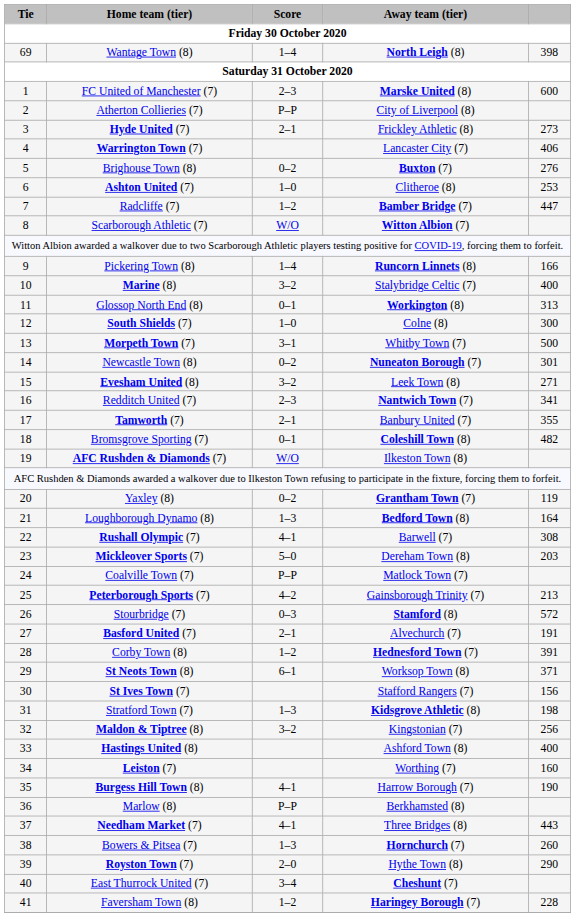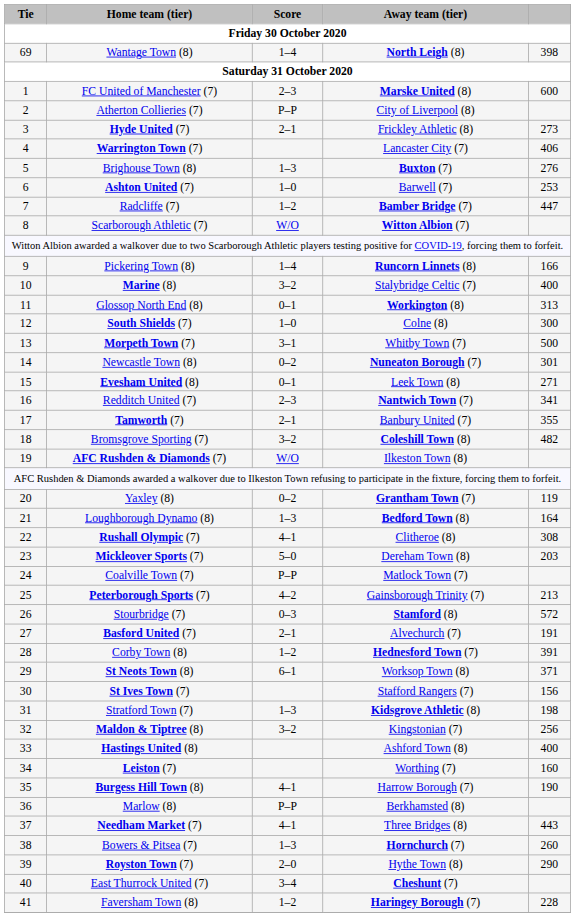 <table class="wikitable" style="width: 700px; background:WhiteSmoke; text-align:center; font-size:90%">
 <tr>
 <td scope="col" style="width:  7.50%; background:silver;"><strong>Tie</strong></td>
 <td scope="col" style="width: 36.25%; background:silver;"><strong>Home team (tier)</strong></td>
 <td scope="col" style="width: 12.50%; background:silver;"><strong>Score</strong></td>
 <td scope="col" style="width: 36.25%; background:silver;"><strong>Away team (tier)</strong></td>
 <td scope="col" style="width:  7.50%; background:silver;"><strong></strong></td>
 </tr>
 <tr>
 <td colspan="5" style= background:White><strong>Friday 30 October 2020</strong></td>
 </tr>
 <tr>
 <td>69</td>
 <td><a href='#'>Wantage Town</a> (8)</td>
 <td>1–4</td>
 <td><strong><a href='#'>North Leigh</a></strong> (8)</td>
 <td>398</td>
 </tr>
 <tr>
 <td colspan="5" style= background:White><strong>Saturday 31 October 2020</strong></td>
 </tr>
 <tr>
 <td>1</td>
 <td><a href='#'>FC United of Manchester</a> (7)</td>
 <td>2–3</td>
 <td><strong><a href='#'>Marske United</a></strong> (8)</td>
 <td>600</td>
 </tr>
 <tr>
 <td>2</td>
 <td><a href='#'>Atherton Collieries</a> (7)</td>
 <td>P–P</td>
 <td><a href='#'>City of Liverpool</a> (8)</td>
 <td></td>
 </tr>
 <tr>
 <td>3</td>
 <td><strong><a href='#'>Hyde United</a></strong> (7)</td>
 <td>2–1</td>
 <td><a href='#'>Frickley Athletic</a> (8)</td>
 <td>273</td>
 </tr>
 <tr>
 <td>4</td>
 <td><strong><a href='#'>Warrington Town</a></strong> (7)</td>
 <td></td>
 <td><a href='#'>Lancaster City</a> (7)</td>
 <td>406</td>
 </tr>
 <tr>
 <td>5</td>
 <td><a href='#'>Brighouse Town</a> (8)</td>
-<td>0–2</td>
+<td>1–3</td>
 <td><strong><a href='#'>Buxton</a></strong> (7)</td>
 <td>276</td>
 </tr>
 <tr>
 <td>6</td>
 <td><strong><a href='#'>Ashton United</a></strong> (7)</td>
 <td>1–0</td>
-<td><a href='#'>Clitheroe</a> (8)</td>
+<td><a href='#'>Barwell</a> (7)</td>
 <td>253</td>
 </tr>
 <tr>
 <td>7</td>
 <td><a href='#'>Radcliffe</a> (7)</td>
 <td>1–2</td>
 <td><strong><a href='#'>Bamber Bridge</a></strong> (7)</td>
 <td>447</td>
 </tr>
 <tr>
 <td>8</td>
 <td><a href='#'>Scarborough Athletic</a> (7)</td>
 <td><a href='#'>W/O</a></td>
 <td><strong><a href='#'>Witton Albion</a></strong> (7)</td>
 <td></td>
 </tr>
 <tr>
 <td colspan="5" style="background:GhostWhite; height:20px; text-align:center; font-size:90%">Witton Albion awarded a walkover due to two Scarborough Athletic players testing positive for <a href='#'>COVID-19</a>, forcing them to forfeit.</td>
 </tr>
 <tr>
 <td>9</td>
 <td><a href='#'>Pickering Town</a> (8)</td>
 <td>1–4</td>
 <td><strong><a href='#'>Runcorn Linnets</a></strong> (8)</td>
 <td>166</td>
 </tr>
 <tr>
 <td>10</td>
 <td><strong><a href='#'>Marine</a></strong> (8)</td>
 <td>3–2</td>
 <td><a href='#'>Stalybridge Celtic</a> (7)</td>
 <td>400</td>
 </tr>
 <tr>
 <td>11</td>
 <td><a href='#'>Glossop North End</a> (8)</td>
 <td>0–1</td>
 <td><strong><a href='#'>Workington</a></strong> (8)</td>
 <td>313</td>
 </tr>
 <tr>
 <td>12</td>
 <td><strong><a href='#'>South Shields</a></strong> (7)</td>
 <td>1–0</td>
 <td><a href='#'>Colne</a> (8)</td>
 <td>300</td>
 </tr>
 <tr>
 <td>13</td>
 <td><strong><a href='#'>Morpeth Town</a></strong> (7)</td>
 <td>3–1</td>
 <td><a href='#'>Whitby Town</a> (7)</td>
 <td>500</td>
 </tr>
 <tr>
 <td>14</td>
 <td><a href='#'>Newcastle Town</a> (8)</td>
 <td>0–2</td>
 <td><strong><a href='#'>Nuneaton Borough</a></strong> (7)</td>
 <td>301</td>
 </tr>
 <tr>
 <td>15</td>
 <td><strong><a href='#'>Evesham United</a></strong> (8)</td>
-<td>3–2</td>
+<td>0–1</td>
 <td><a href='#'>Leek Town</a> (8)</td>
 <td>271</td>
 </tr>
 <tr>
 <td>16</td>
 <td><a href='#'>Redditch United</a> (7)</td>
 <td>2–3</td>
 <td><strong><a href='#'>Nantwich Town</a></strong> (7)</td>
 <td>341</td>
 </tr>
 <tr>
 <td>17</td>
 <td><strong><a href='#'>Tamworth</a></strong> (7)</td>
 <td>2–1</td>
 <td><a href='#'>Banbury United</a> (7)</td>
 <td>355</td>
 </tr>
 <tr>
 <td>18</td>
 <td><a href='#'>Bromsgrove Sporting</a> (7)</td>
-<td>0–1</td>
+<td>3–2</td>
 <td><strong><a href='#'>Coleshill Town</a></strong> (8)</td>
 <td>482</td>
 </tr>
 <tr>
 <td>19</td>
 <td><strong><a href='#'>AFC Rushden & Diamonds</a></strong> (7)</td>
 <td><a href='#'>W/O</a></td>
 <td><a href='#'>Ilkeston Town</a> (8)</td>
 <td></td>
 </tr>
 <tr>
 <td colspan="5" style="background:GhostWhite; height:20px; text-align:center; font-size:90%">AFC Rushden & Diamonds awarded a walkover due to Ilkeston Town refusing to participate in the fixture, forcing them to forfeit.</td>
 </tr>
 <tr>
 <td>20</td>
 <td><a href='#'>Yaxley</a> (8)</td>
 <td>0–2</td>
 <td><strong><a href='#'>Grantham Town</a></strong> (7)</td>
 <td>119</td>
 </tr>
 <tr>
 <td>21</td>
 <td><a href='#'>Loughborough Dynamo</a> (8)</td>
 <td>1–3</td>
 <td><strong><a href='#'>Bedford Town</a></strong> (8)</td>
 <td>164</td>
 </tr>
 <tr>
 <td>22</td>
 <td><strong><a href='#'>Rushall Olympic</a></strong> (7)</td>
 <td>4–1</td>
-<td><a href='#'>Barwell</a> (7)</td>
+<td><a href='#'>Clitheroe</a> (8)</td>
 <td>308</td>
 </tr>
 <tr>
 <td>23</td>
 <td><strong><a href='#'>Mickleover Sports</a></strong> (7)</td>
 <td>5–0</td>
 <td><a href='#'>Dereham Town</a> (8)</td>
 <td>203</td>
 </tr>
 <tr>
 <td>24</td>
 <td><a href='#'>Coalville Town</a> (7)</td>
 <td>P–P</td>
 <td><a href='#'>Matlock Town</a> (7)</td>
 <td></td>
 </tr>
 <tr>
 <td>25</td>
 <td><strong><a href='#'>Peterborough Sports</a></strong> (7)</td>
 <td>4–2</td>
 <td><a href='#'>Gainsborough Trinity</a> (7)</td>
 <td>213</td>
 </tr>
 <tr>
 <td>26</td>
 <td><a href='#'>Stourbridge</a> (7)</td>
 <td>0–3</td>
 <td><strong><a href='#'>Stamford</a></strong> (8)</td>
 <td>572</td>
 </tr>
 <tr>
 <td>27</td>
 <td><strong><a href='#'>Basford United</a></strong> (7)</td>
 <td>2–1</td>
 <td><a href='#'>Alvechurch</a> (7)</td>
 <td>191</td>
 </tr>
 <tr>
 <td>28</td>
 <td><a href='#'>Corby Town</a> (8)</td>
 <td>1–2</td>
 <td><strong><a href='#'>Hednesford Town</a></strong> (7)</td>
 <td>391</td>
 </tr>
 <tr>
 <td>29</td>
 <td><strong><a href='#'>St Neots Town</a></strong> (8)</td>
 <td>6–1</td>
 <td><a href='#'>Worksop Town</a> (8)</td>
 <td>371</td>
 </tr>
 <tr>
 <td>30</td>
 <td><strong><a href='#'>St Ives Town</a></strong> (7)</td>
 <td></td>
 <td><a href='#'>Stafford Rangers</a> (7)</td>
 <td>156</td>
 </tr>
 <tr>
 <td>31</td>
 <td><a href='#'>Stratford Town</a> (7)</td>
 <td>1–3</td>
 <td><strong><a href='#'>Kidsgrove Athletic</a></strong> (8)</td>
 <td>198</td>
 </tr>
 <tr>
 <td>32</td>
 <td><strong><a href='#'>Maldon & Tiptree</a></strong> (8)</td>
 <td>3–2</td>
 <td><a href='#'>Kingstonian</a> (7)</td>
 <td>256</td>
 </tr>
 <tr>
 <td>33</td>
 <td><strong><a href='#'>Hastings United</a></strong> (8)</td>
 <td></td>
 <td><a href='#'>Ashford Town</a> (8)</td>
 <td>400</td>
 </tr>
 <tr>
 <td>34</td>
 <td><strong><a href='#'>Leiston</a></strong> (7)</td>
 <td></td>
 <td><a href='#'>Worthing</a> (7)</td>
 <td>160</td>
 </tr>
 <tr>
 <td>35</td>
 <td><strong><a href='#'>Burgess Hill Town</a></strong> (8)</td>
 <td>4–1</td>
 <td><a href='#'>Harrow Borough</a> (7)</td>
 <td>190</td>
 </tr>
 <tr>
 <td>36</td>
 <td><a href='#'>Marlow</a> (8)</td>
 <td>P–P</td>
 <td><a href='#'>Berkhamsted</a> (8)</td>
 <td></td>
 </tr>
 <tr>
 <td>37</td>
 <td><strong><a href='#'>Needham Market</a></strong> (7)</td>
 <td>4–1</td>
 <td><a href='#'>Three Bridges</a> (8)</td>
 <td>443</td>
 </tr>
 <tr>
 <td>38</td>
 <td><a href='#'>Bowers & Pitsea</a> (7)</td>
 <td>1–3</td>
 <td><strong><a href='#'>Hornchurch</a></strong> (7)</td>
 <td>260</td>
 </tr>
 <tr>
 <td>39</td>
 <td><strong><a href='#'>Royston Town</a></strong> (7)</td>
 <td>2–0</td>
 <td><a href='#'>Hythe Town</a> (8)</td>
 <td>290</td>
 </tr>
 <tr>
 <td>40</td>
 <td><a href='#'>East Thurrock United</a> (7)</td>
 <td>3–4</td>
 <td><strong><a href='#'>Cheshunt</a></strong> (7)</td>
 <td></td>
 </tr>
 <tr>
 <td>41</td>
 <td><a href='#'>Faversham Town</a> (8)</td>
 <td>1–2</td>
 <td><strong><a href='#'>Haringey Borough</a></strong> (7)</td>
 <td>228</td>
 </tr>
 <tr>
 </tr>
 </table>
